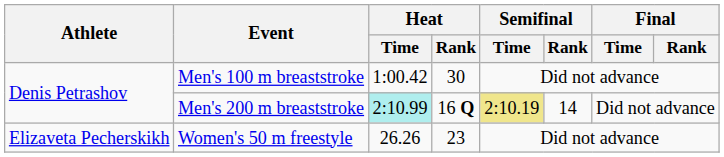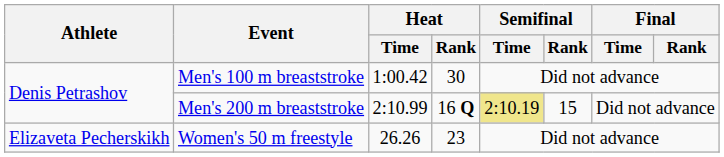 <table class=wikitable style="font-size:90%">
 <tr>
 <th rowspan="2">Athlete</th>
 <th rowspan="2">Event</th>
 <th colspan="2">Heat</th>
 <th colspan="2">Semifinal</th>
 <th colspan="2">Final</th>
 </tr>
 <tr style="font-size:95%">
 <th>Time</th>
 <th>Rank</th>
 <th>Time</th>
 <th>Rank</th>
 <th>Time</th>
 <th>Rank</th>
 </tr>
 <tr align=center>
 <td rowspan="2" align="left"><a href='#'>Denis Petrashov</a></td>
 <td align=left><a href='#'>Men's 100 m breaststroke</a></td>
 <td>1:00.42</td>
 <td>30</td>
 <td colspan=4>Did not advance</td>
 </tr>
 <tr align=center>
 <td align=left><a href='#'>Men's 200 m breaststroke</a></td>
-<td style="background: paleturquoise;">2:10.99</td>
+<td>2:10.99</td>
 <td>16 <strong>Q</strong></td>
 <td style="background: khaki;">2:10.19</td>
-<td>14</td>
+<td>15</td>
 <td colspan=2>Did not advance</td>
 </tr>
 <tr align=center>
 <td align=left><a href='#'>Elizaveta Pecherskikh</a></td>
 <td align=left><a href='#'>Women's 50 m freestyle</a></td>
 <td>26.26</td>
 <td>23</td>
 <td colspan=4>Did not advance</td>
 </tr>
 </table>
